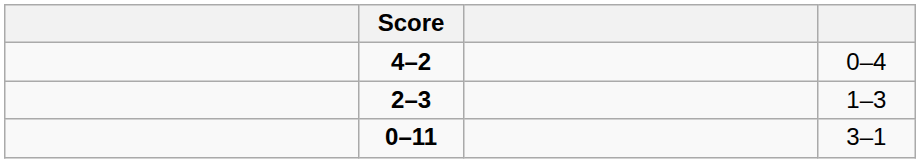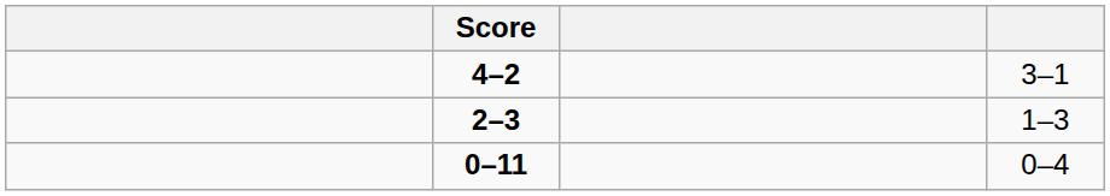 <table class="wikitable" style="text-align: center; ">
 <tr>
 <th align="right" width="270"></th>
 <th width="65">Score</th>
 <th align="left" width="270"></th>
 <th width="65"></th>
 </tr>
 <tr>
 <td align="left"><strong></strong></td>
 <td><strong>4–2</strong></td>
 <td align="left"></td>
-<td>0–4 <strong></strong></td>
+<td>3–1 <strong></strong></td>
 </tr>
 <tr>
 <td align="left"></td>
 <td><strong>2–3</strong></td>
 <td align="left"><strong></strong></td>
 <td>1–3 <strong></strong></td>
 </tr>
 <tr>
 <td align="left"></td>
 <td><strong>0–11</strong></td>
 <td align="left"><strong></strong></td>
-<td>3–1 <strong></strong></td>
+<td>0–4 <strong></strong></td>
 </tr>
 </table>
